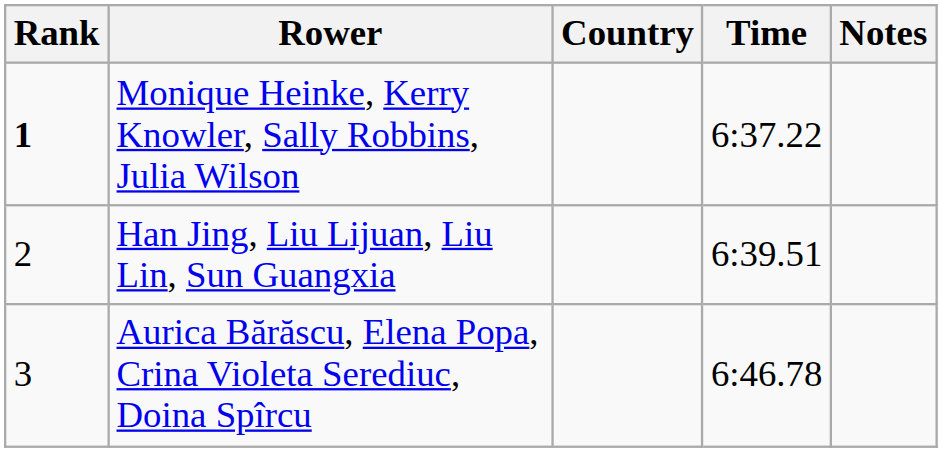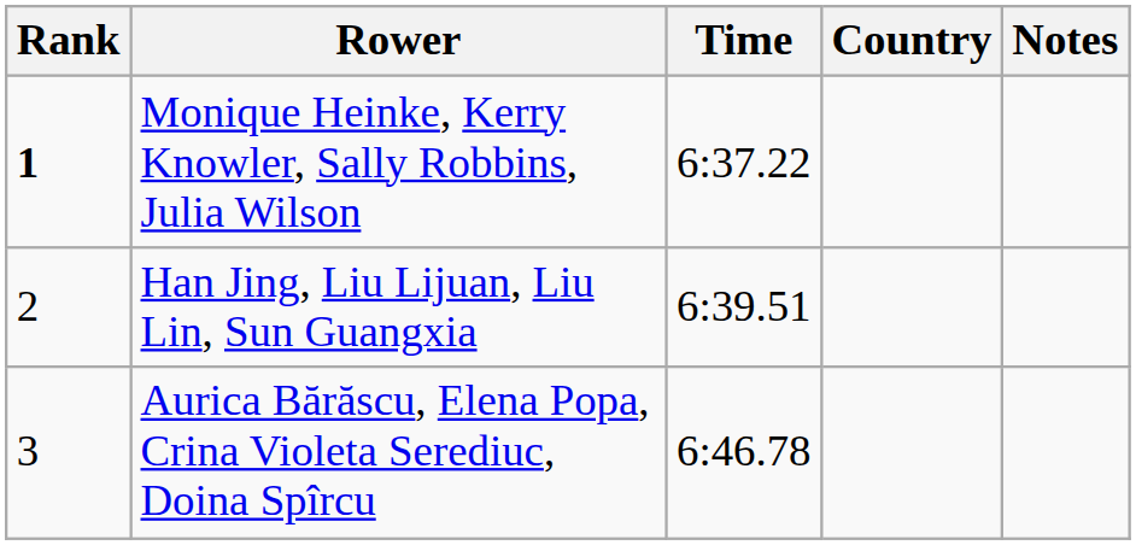 <table class="wikitable sortable" width=65%>
 <tr>
 <th>Rank</th>
 <th>Rower</th>
+<th>Time</th>
 <th>Country</th>
-<th>Time</th>
 <th>Notes</th>
 </tr>
 <tr>
 <td><strong>1</strong></td>
 <td><a href='#'>Monique Heinke</a>, <a href='#'>Kerry Knowler</a>, <a href='#'>Sally Robbins</a>, <a href='#'>Julia Wilson</a></td>
+<td>6:37.22</td>
 <td></td>
-<td>6:37.22</td>
 <td></td>
 </tr>
 <tr>
 <td>2</td>
 <td><a href='#'>Han Jing</a>, <a href='#'>Liu Lijuan</a>, <a href='#'>Liu Lin</a>, <a href='#'>Sun Guangxia</a></td>
+<td>6:39.51</td>
 <td></td>
-<td>6:39.51</td>
 <td></td>
 </tr>
 <tr>
 <td>3</td>
 <td><a href='#'>Aurica Bărăscu</a>, <a href='#'>Elena Popa</a>, <a href='#'>Crina Violeta Serediuc</a>, <a href='#'>Doina Spîrcu</a></td>
+<td>6:46.78</td>
 <td></td>
-<td>6:46.78</td>
 <td></td>
 </tr>
 </table>
